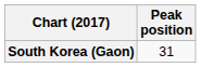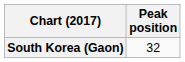 <table class="wikitable plainrowheaders" style="text-align:center;">
 <tr>
 <th scope="col">Chart (2017)</th>
 <th scope="col">Peak<br>position</th>
 </tr>
 <tr>
 <th scope="row">South Korea (Gaon)</th>
-<td align="center">31</td>
+<td align="center">32</td>
 </tr>
 </table>
